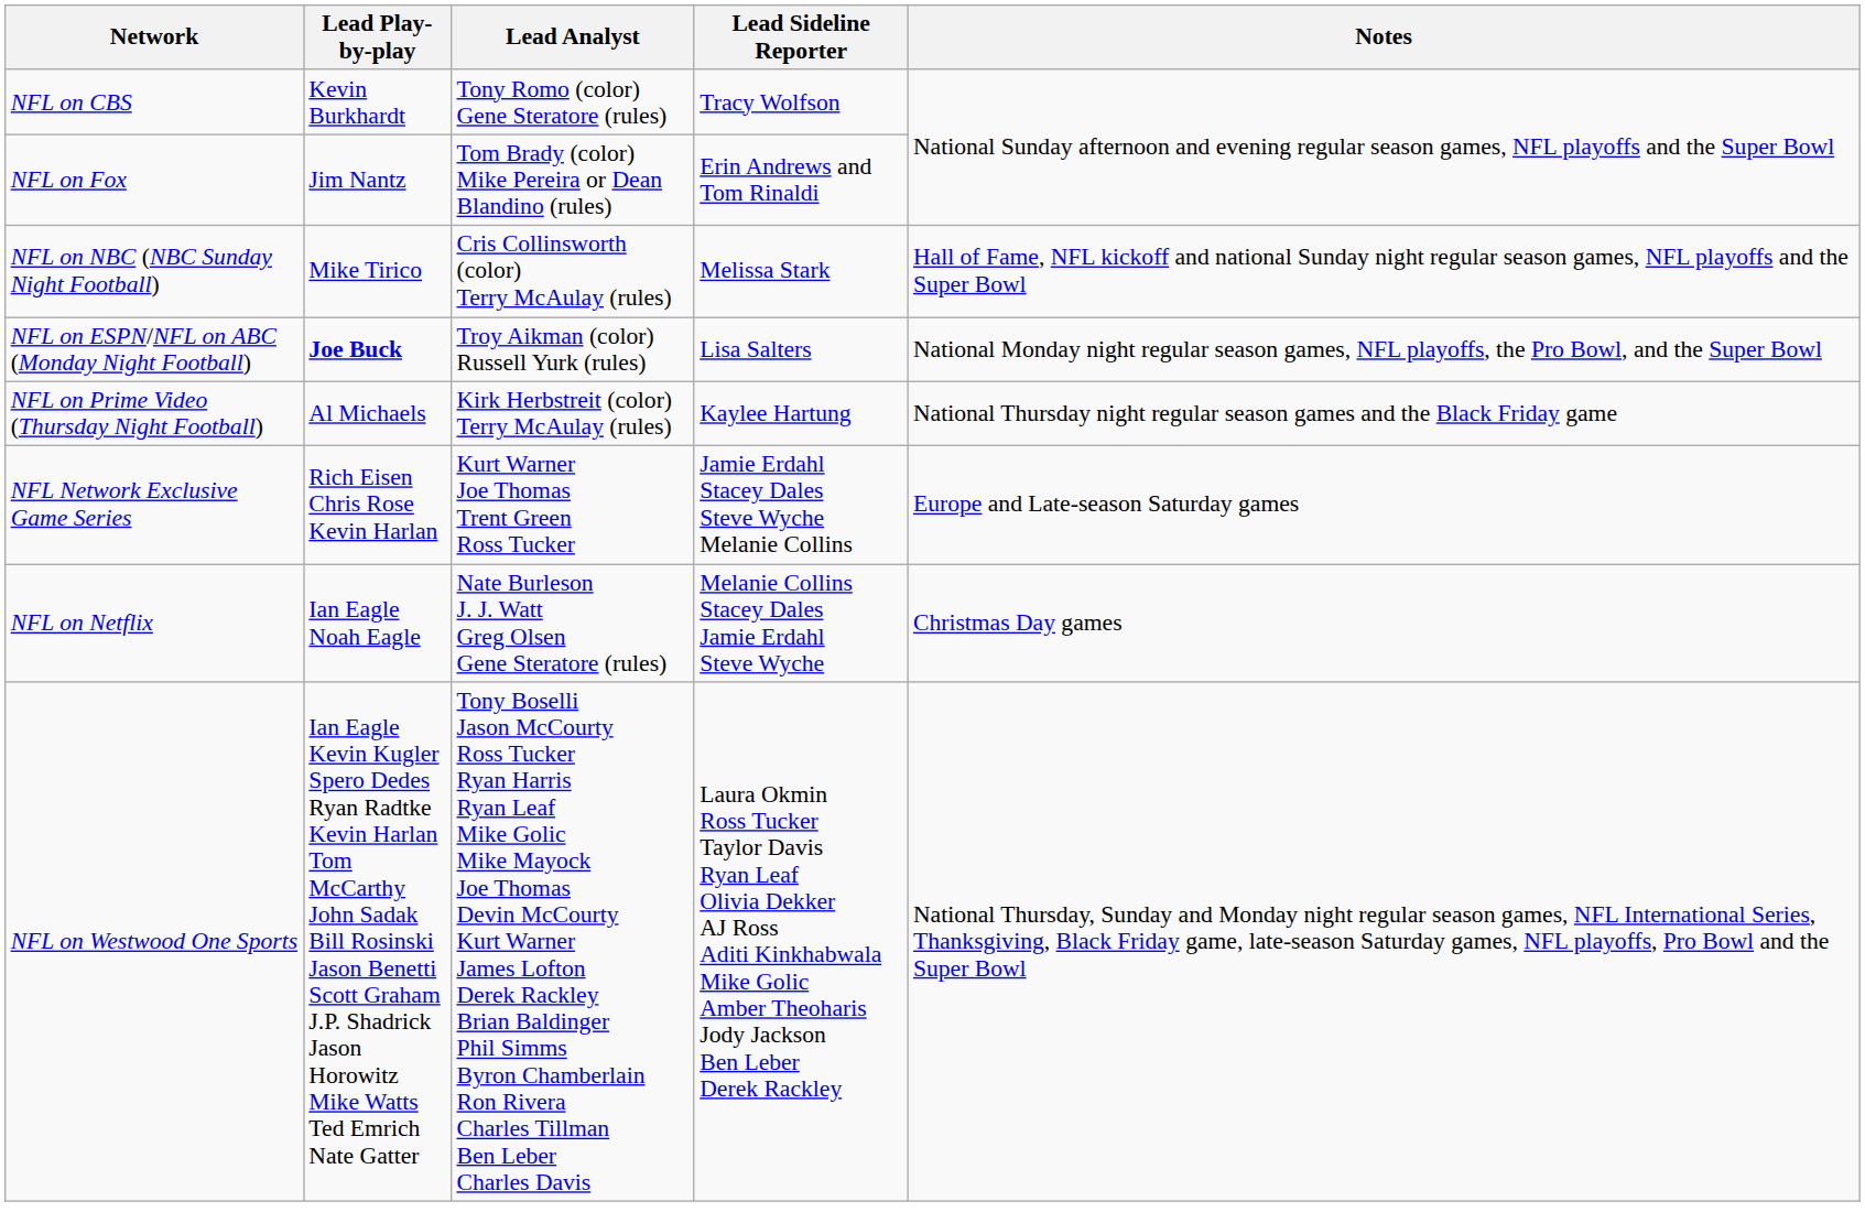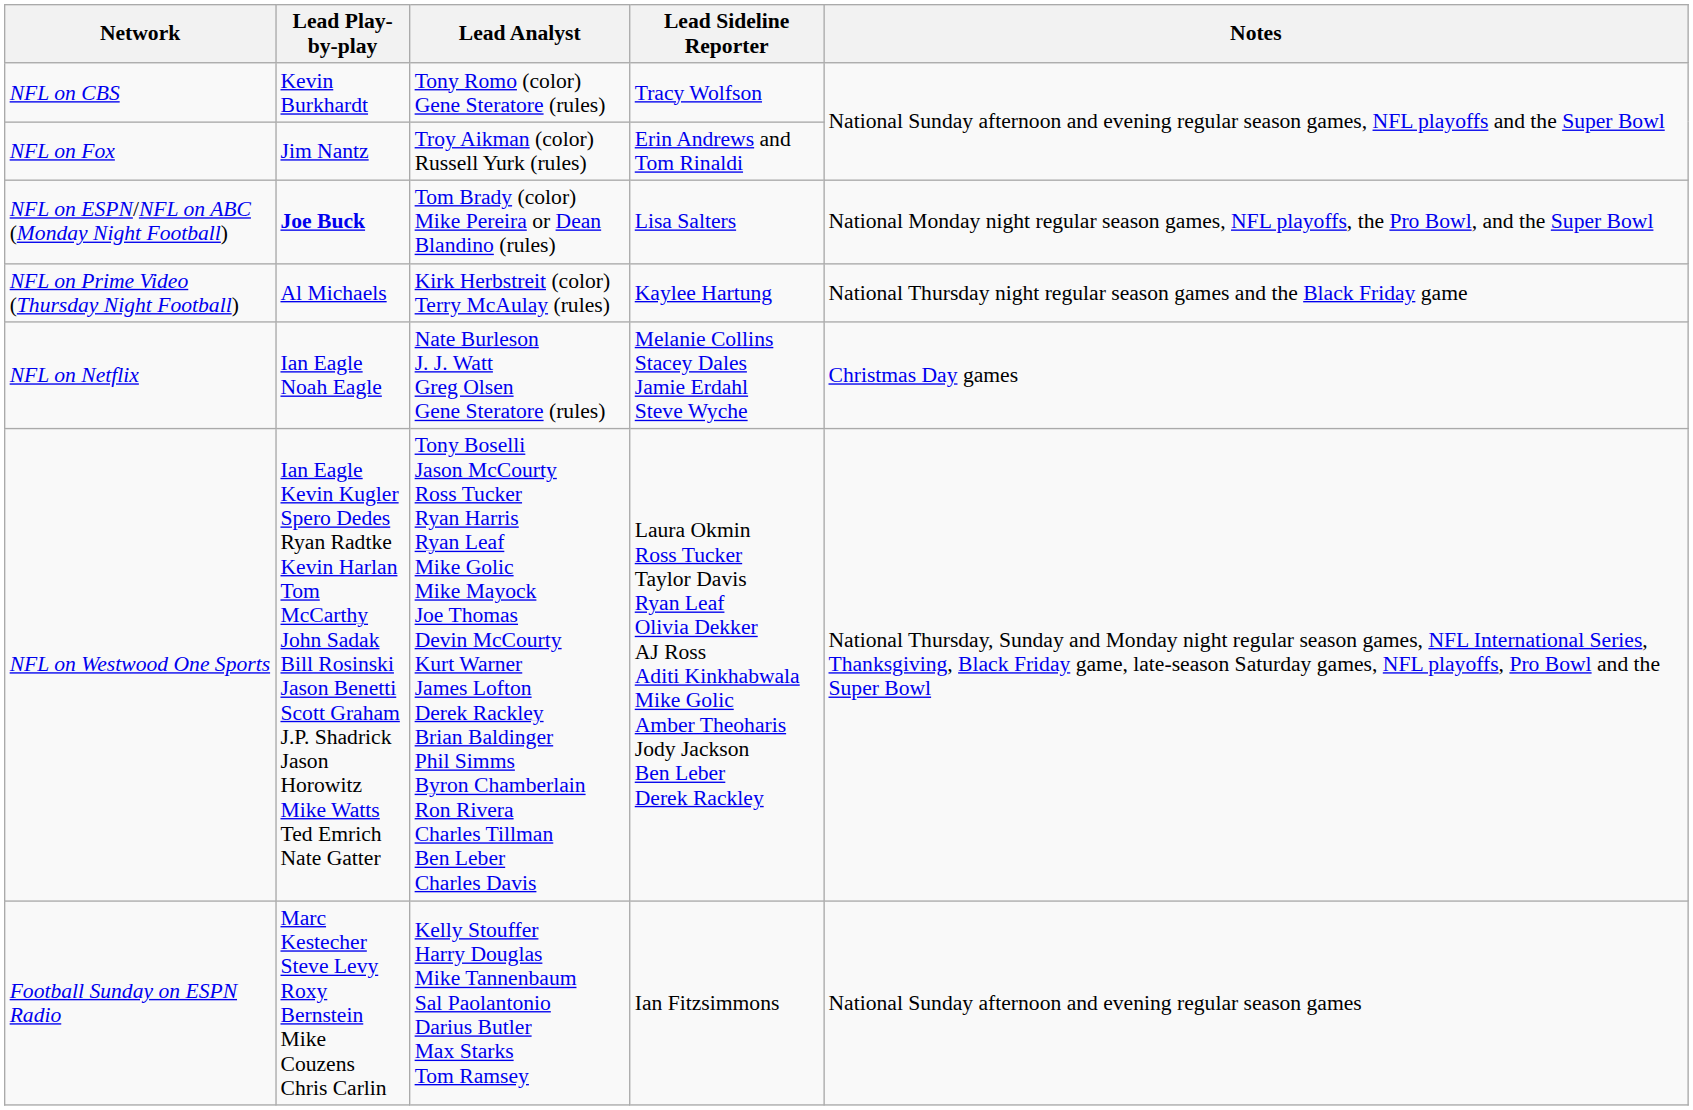 <table class="wikitable">
 <tr>
 <th>Network</th>
 <th>Lead Play-by-play</th>
 <th>Lead Analyst</th>
 <th>Lead Sideline Reporter</th>
 <th>Notes</th>
 </tr>
 <tr>
 <td><em><a href='#'>NFL on CBS</a></em></td>
 <td><a href='#'>Kevin Burkhardt</a></td>
 <td><a href='#'>Tony Romo</a> (color)<br><a href='#'>Gene Steratore</a> (rules)</td>
 <td><a href='#'>Tracy Wolfson</a></td>
 <td rowspan=2>National Sunday afternoon and evening regular season games, <a href='#'>NFL playoffs</a> and the <a href='#'>Super Bowl</a></td>
 </tr>
 <tr>
 <td><em><a href='#'>NFL on Fox</a></em></td>
 <td><a href='#'>Jim Nantz</a></td>
-<td><a href='#'>Tom Brady</a> (color)<br><a href='#'>Mike Pereira</a> or <a href='#'>Dean Blandino</a> (rules)</td>
+<td><a href='#'>Troy Aikman</a> (color)<br>Russell Yurk (rules)</td>
 <td><a href='#'>Erin Andrews</a> and <a href='#'>Tom Rinaldi</a></td>
-</tr>
-<tr>
-<td><em><a href='#'>NFL on NBC</a></em> (<em><a href='#'>NBC Sunday Night Football</a></em>)</td>
-<td><a href='#'>Mike Tirico</a></td>
-<td><a href='#'>Cris Collinsworth</a> (color)<br><a href='#'>Terry McAulay</a> (rules)</td>
-<td><a href='#'>Melissa Stark</a></td>
-<td><a href='#'>Hall of Fame</a>, <a href='#'>NFL kickoff</a> and national Sunday night regular season games, <a href='#'>NFL playoffs</a> and the <a href='#'>Super Bowl</a></td>
 </tr>
 <tr>
 <td><em><a href='#'>NFL on ESPN</a></em>/<em><a href='#'>NFL on ABC</a></em> (<em><a href='#'>Monday Night Football</a></em>)</td>
 <td><strong><a href='#'>Joe Buck</a></strong></td>
-<td><a href='#'>Troy Aikman</a> (color)<br>Russell Yurk (rules)</td>
+<td><a href='#'>Tom Brady</a> (color)<br><a href='#'>Mike Pereira</a> or <a href='#'>Dean Blandino</a> (rules)</td>
 <td><a href='#'>Lisa Salters</a></td>
 <td>National Monday night regular season games, <a href='#'>NFL playoffs</a>, the <a href='#'>Pro Bowl</a>, and the <a href='#'>Super Bowl</a></td>
 </tr>
 <tr>
 <td><em><a href='#'>NFL on Prime Video</a></em> (<em><a href='#'>Thursday Night Football</a></em>)</td>
 <td><a href='#'>Al Michaels</a></td>
 <td><a href='#'>Kirk Herbstreit</a> (color)<br><a href='#'>Terry McAulay</a> (rules)</td>
 <td><a href='#'>Kaylee Hartung</a></td>
 <td>National Thursday night regular season games and the <a href='#'>Black Friday</a> game</td>
-</tr>
-<tr>
-<td><em><a href='#'>NFL Network Exclusive Game Series</a></em></td>
-<td><a href='#'>Rich Eisen</a><br><a href='#'>Chris Rose</a><br><a href='#'>Kevin Harlan</a></td>
-<td><a href='#'>Kurt Warner</a><br><a href='#'>Joe Thomas</a><br><a href='#'>Trent Green</a><br><a href='#'>Ross Tucker</a></td>
-<td><a href='#'>Jamie Erdahl</a><br><a href='#'>Stacey Dales</a><br><a href='#'>Steve Wyche</a><br>Melanie Collins</td>
-<td><a href='#'>Europe</a> and Late-season Saturday games</td>
 </tr>
 <tr>
 <td><em><a href='#'>NFL on Netflix</a></em></td>
 <td><a href='#'>Ian Eagle</a><br><a href='#'>Noah Eagle</a></td>
 <td><a href='#'>Nate Burleson</a><br><a href='#'>J. J. Watt</a><br><a href='#'>Greg Olsen</a><br><a href='#'>Gene Steratore</a> (rules)</td>
 <td><a href='#'>Melanie Collins</a><br><a href='#'>Stacey Dales</a><br><a href='#'>Jamie Erdahl</a><br><a href='#'>Steve Wyche</a></td>
 <td><a href='#'>Christmas Day</a> games</td>
 </tr>
 <tr>
 <td><em><a href='#'>NFL on Westwood One Sports</a></em></td>
 <td><a href='#'>Ian Eagle</a><br><a href='#'>Kevin Kugler</a><br><a href='#'>Spero Dedes</a><br>Ryan Radtke<br><a href='#'>Kevin Harlan</a><br><a href='#'>Tom McCarthy</a><br><a href='#'>John Sadak</a><br><a href='#'>Bill Rosinski</a><br><a href='#'>Jason Benetti</a><br><a href='#'>Scott Graham</a><br>J.P. Shadrick<br>Jason Horowitz<br><a href='#'>Mike Watts</a><br>Ted Emrich<br>Nate Gatter</td>
 <td><a href='#'>Tony Boselli</a><br><a href='#'>Jason McCourty</a><br><a href='#'>Ross Tucker</a><br><a href='#'>Ryan Harris</a><br><a href='#'>Ryan Leaf</a><br><a href='#'>Mike Golic</a><br><a href='#'>Mike Mayock</a><br><a href='#'>Joe Thomas</a><br><a href='#'>Devin McCourty</a><br><a href='#'>Kurt Warner</a><br><a href='#'>James Lofton</a><br><a href='#'>Derek Rackley</a><br><a href='#'>Brian Baldinger</a><br><a href='#'>Phil Simms</a><br><a href='#'>Byron Chamberlain</a><br><a href='#'>Ron Rivera</a><br><a href='#'>Charles Tillman</a><br><a href='#'>Ben Leber</a><br><a href='#'>Charles Davis</a></td>
 <td>Laura Okmin<br><a href='#'>Ross Tucker</a><br>Taylor Davis<br><a href='#'>Ryan Leaf</a><br><a href='#'>Olivia Dekker</a><br>AJ Ross<br><a href='#'>Aditi Kinkhabwala</a><br><a href='#'>Mike Golic</a><br><a href='#'>Amber Theoharis</a><br>Jody Jackson<br><a href='#'>Ben Leber</a><br><a href='#'>Derek Rackley</a></td>
 <td>National Thursday, Sunday and Monday night regular season games, <a href='#'>NFL International Series</a>, <a href='#'>Thanksgiving</a>, <a href='#'>Black Friday</a> game, late-season Saturday games, <a href='#'>NFL playoffs</a>, <a href='#'>Pro Bowl</a> and the <a href='#'>Super Bowl</a></td>
 </tr>
+<tr>
+<td><em><a href='#'>Football Sunday on ESPN Radio</a></em></td>
+<td><a href='#'>Marc Kestecher</a><br><a href='#'>Steve Levy</a><br><a href='#'>Roxy Bernstein</a><br>Mike Couzens<br>Chris Carlin</td>
+<td><a href='#'>Kelly Stouffer</a><br><a href='#'>Harry Douglas</a><br><a href='#'>Mike Tannenbaum</a><br><a href='#'>Sal Paolantonio</a><br><a href='#'>Darius Butler</a><br><a href='#'>Max Starks</a><br><a href='#'>Tom Ramsey</a></td>
+<td>Ian Fitzsimmons</td>
+<td>National Sunday afternoon and evening regular season games</td>
+</tr>
 </table>
